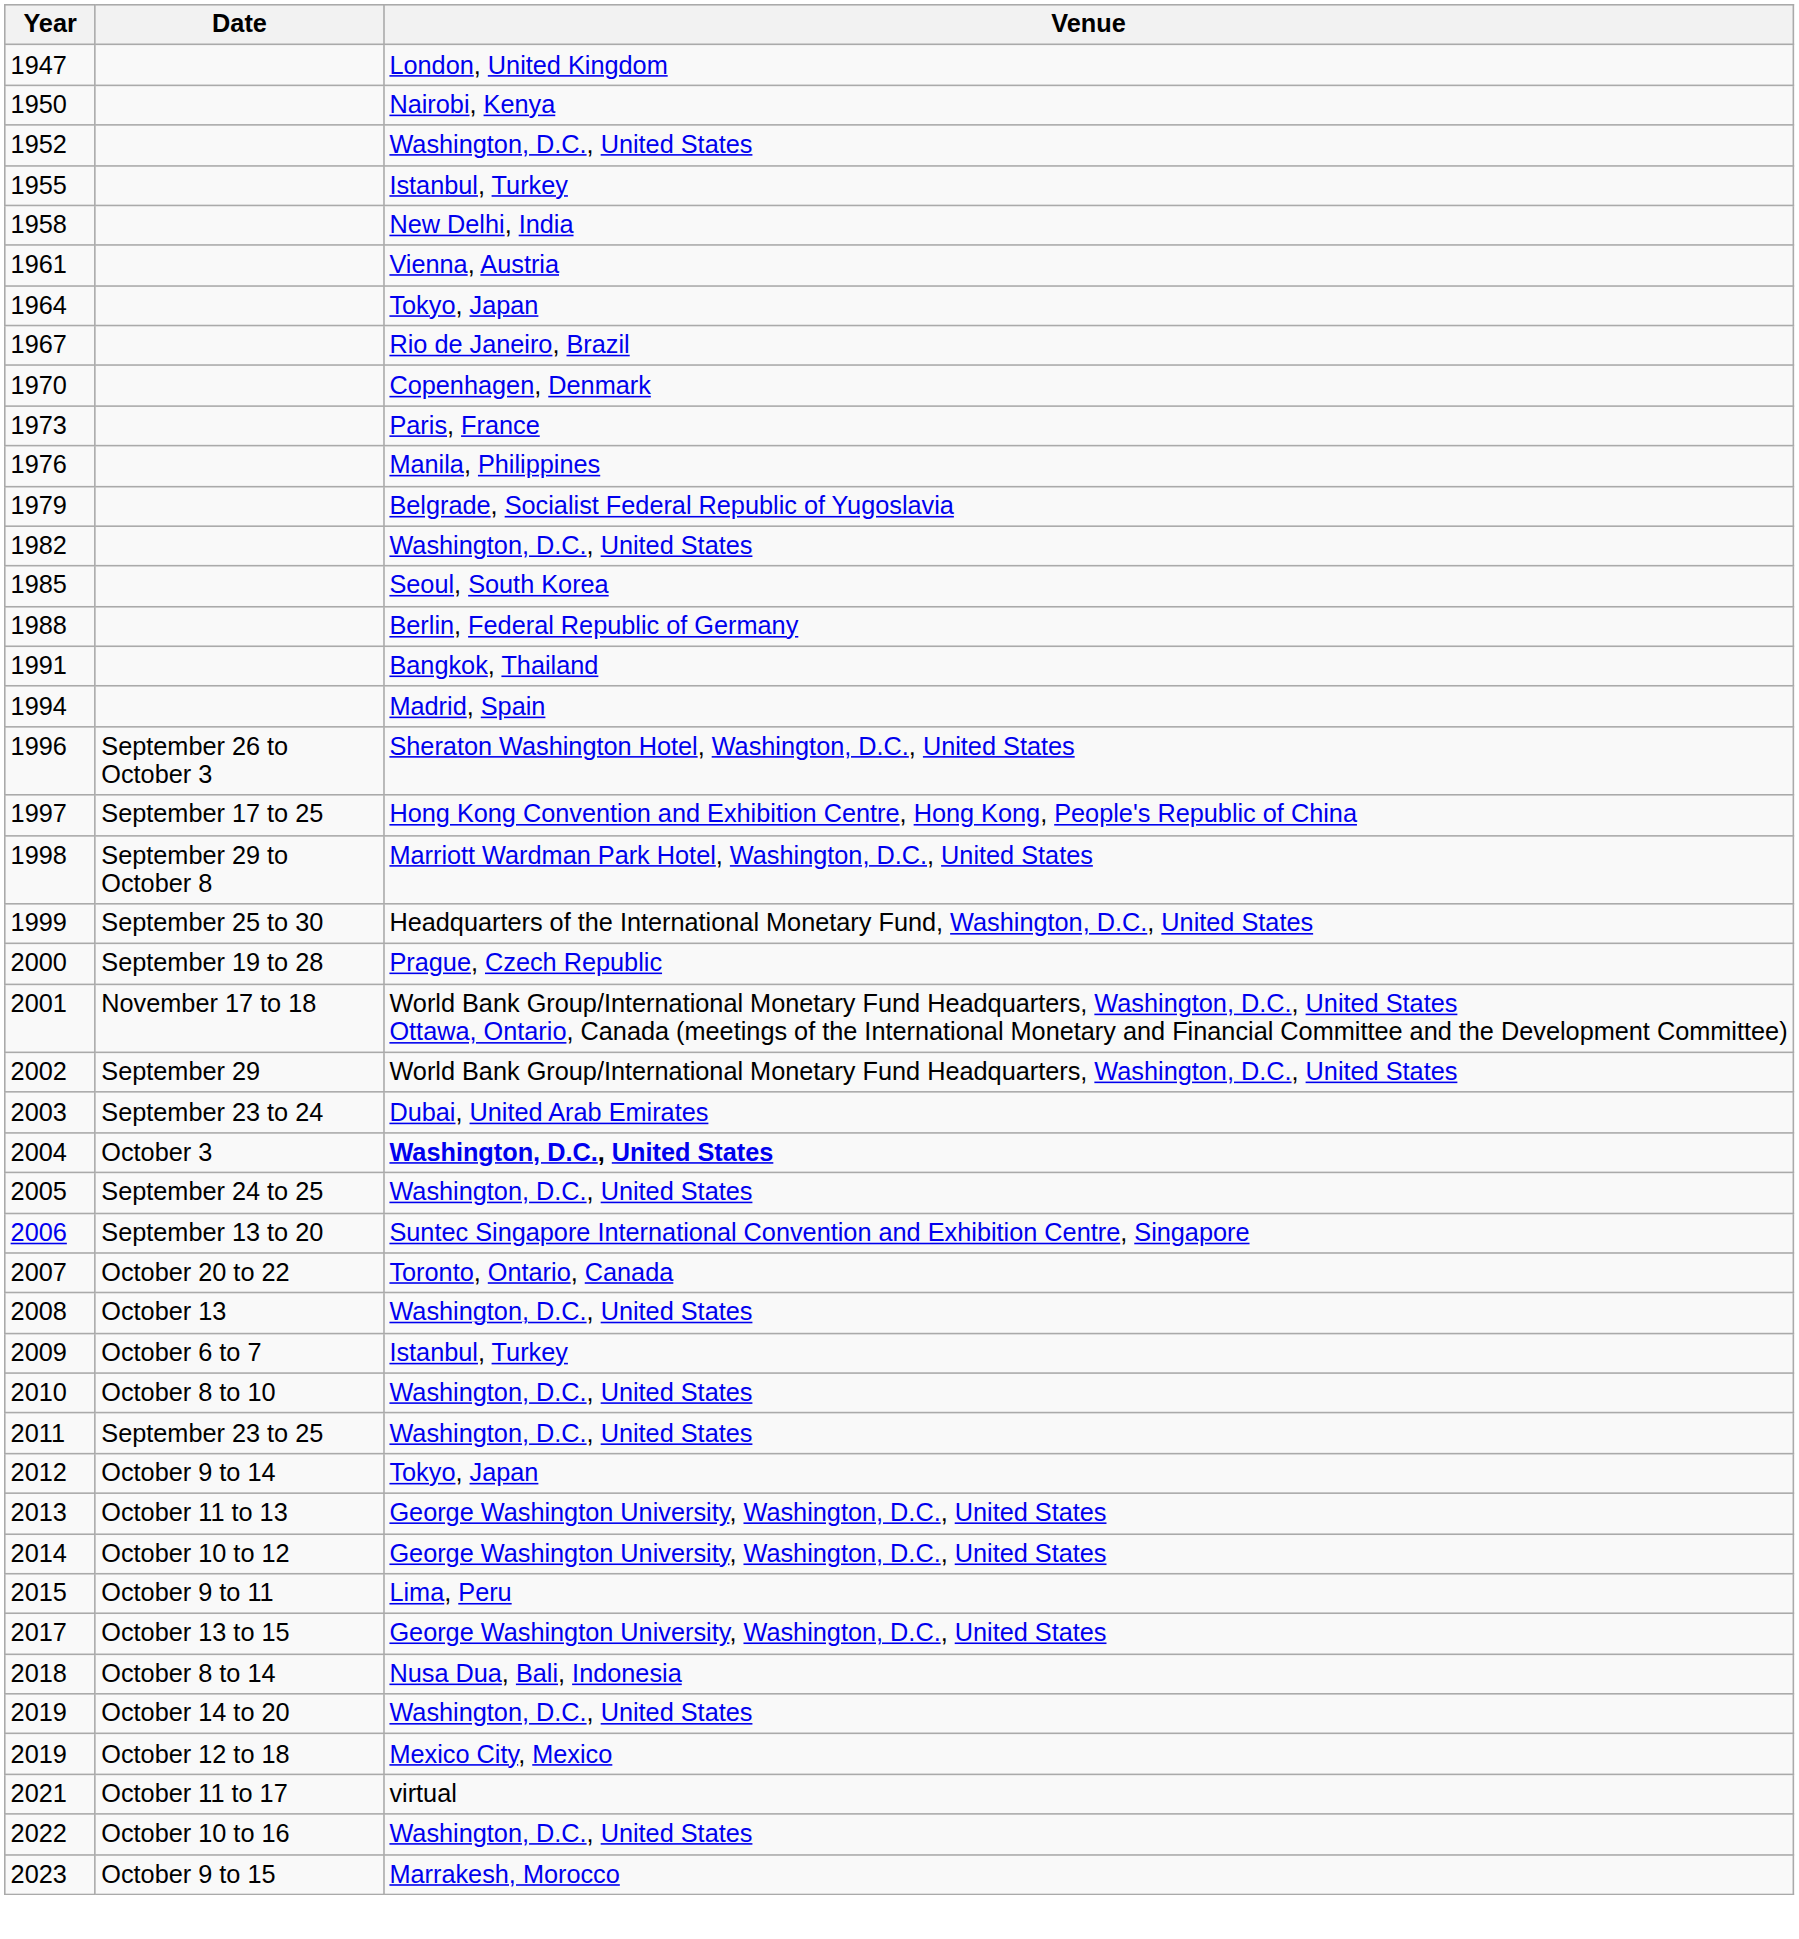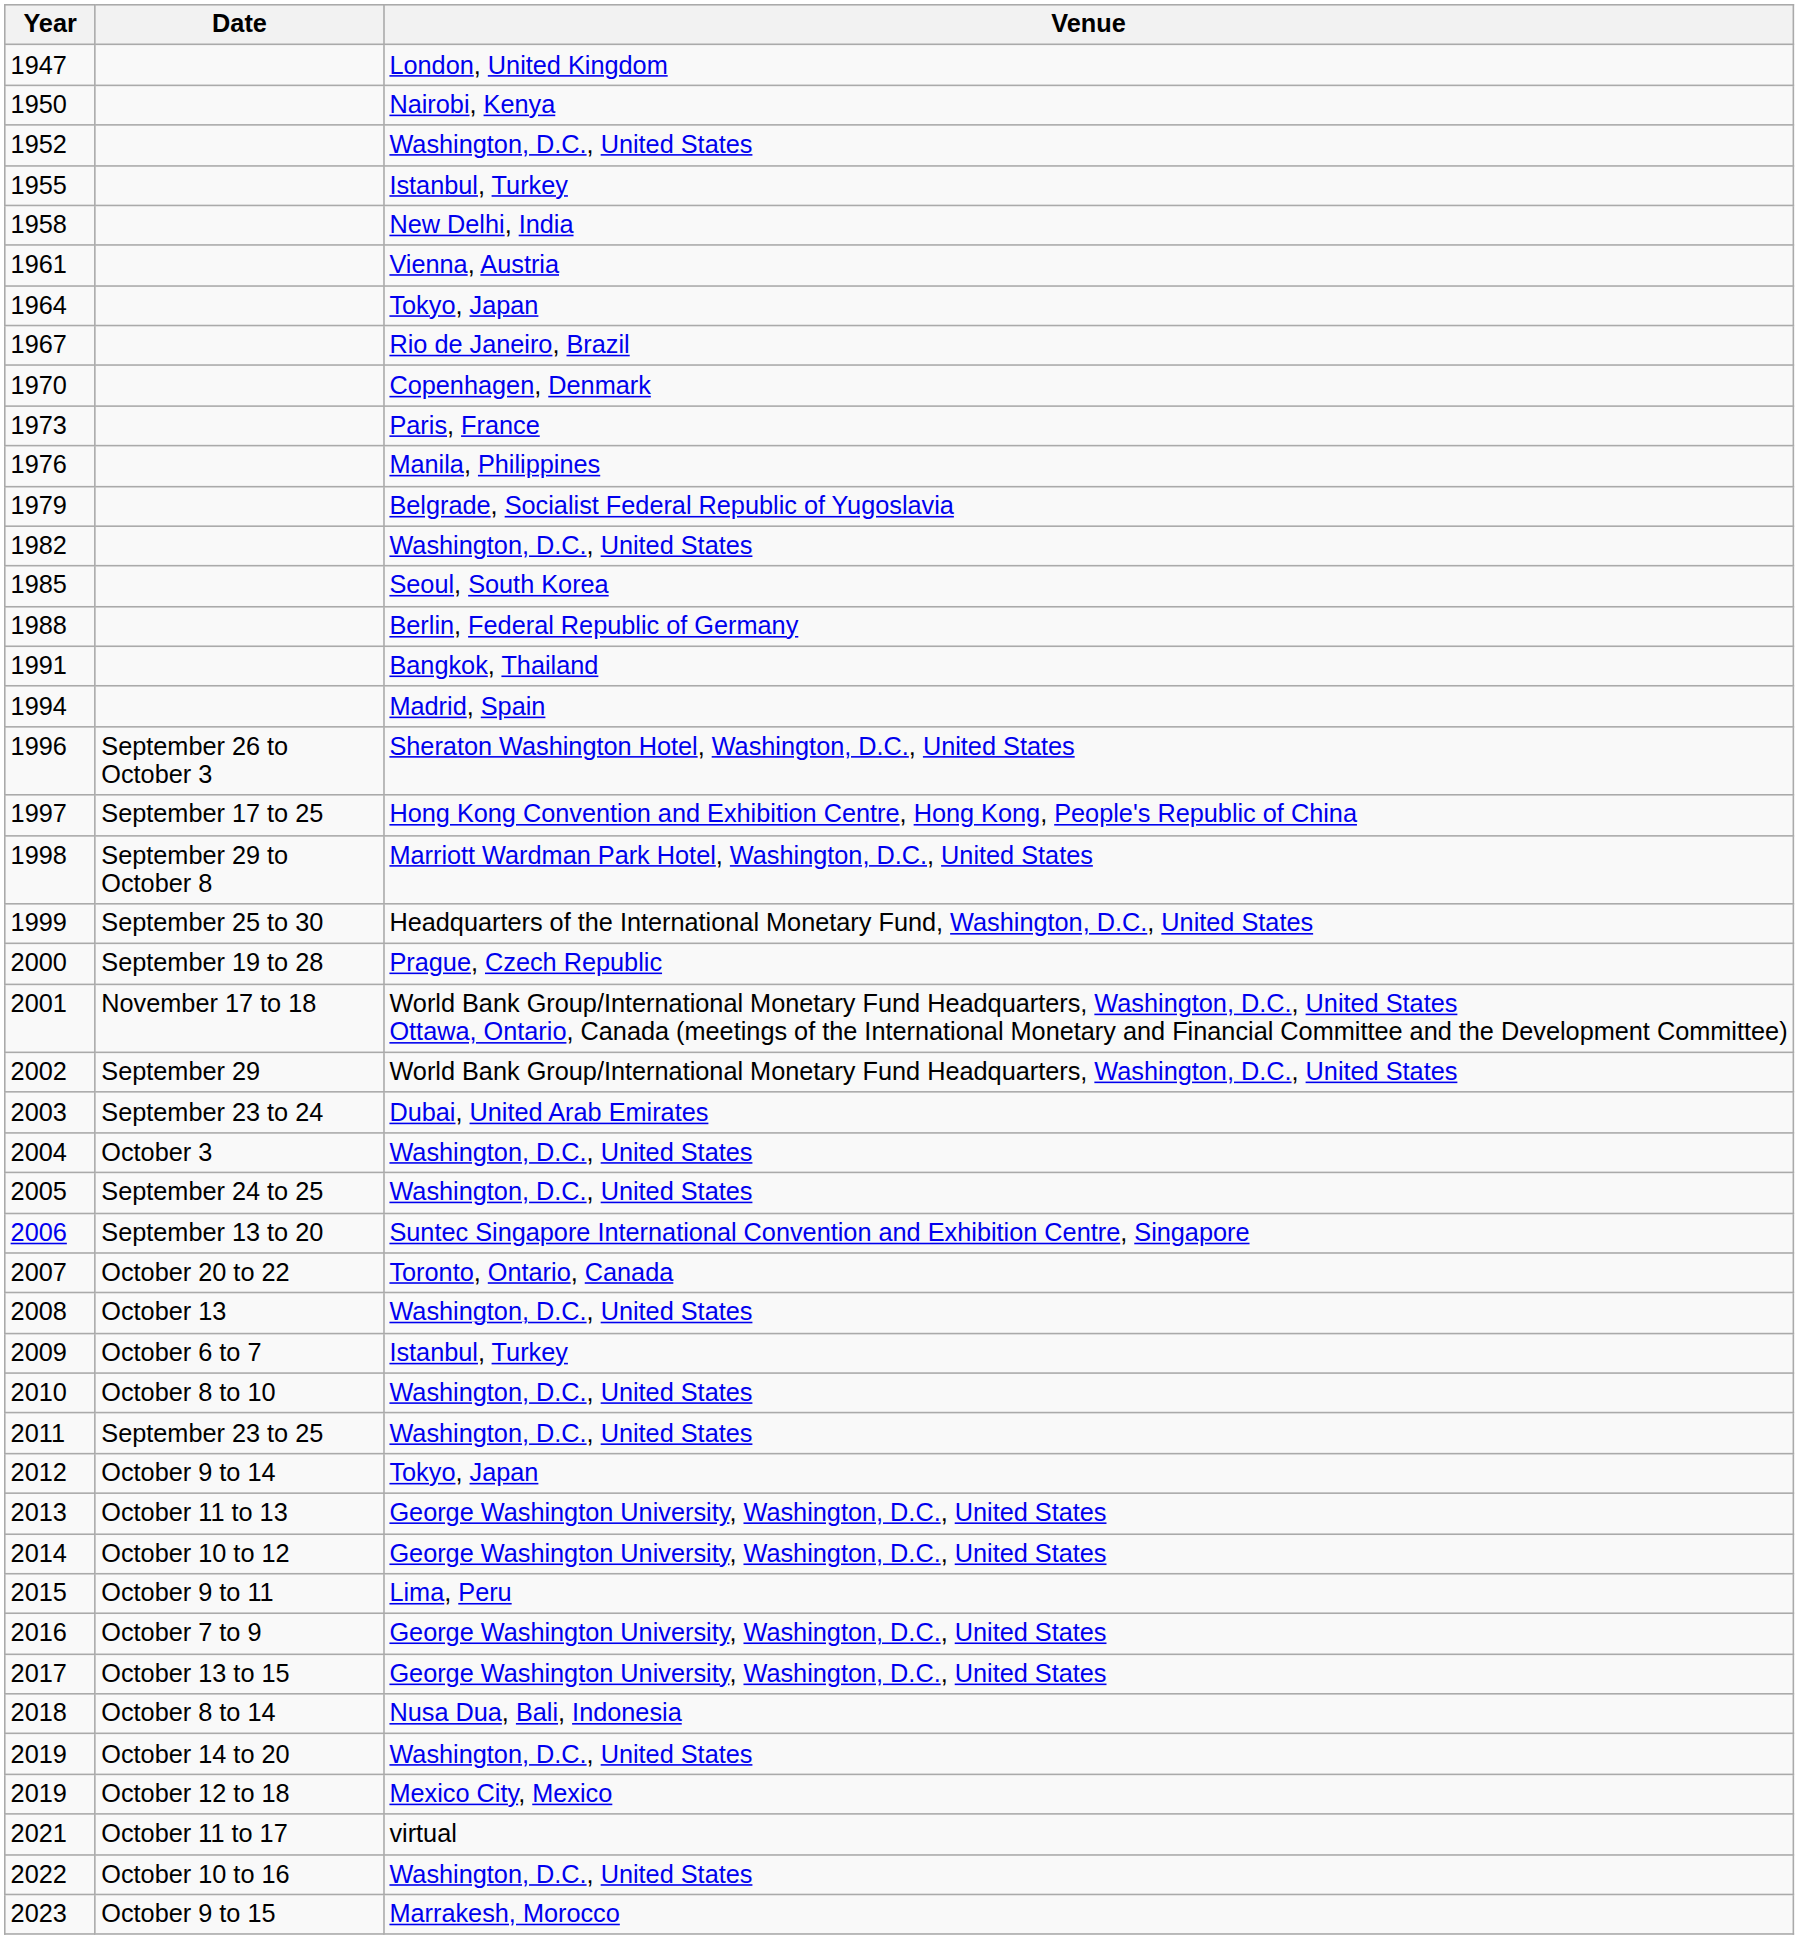 <table class=wikitable>
 <tr>
 <th width=50>Year</th>
 <th width=175>Date</th>
 <th>Venue</th>
 </tr>
 <tr valign=top>
 <td>1947</td>
 <td></td>
 <td><a href='#'>London</a>, <a href='#'>United Kingdom</a></td>
 </tr>
 <tr valign=top>
 <td>1950</td>
 <td></td>
 <td><a href='#'>Nairobi</a>, <a href='#'>Kenya</a></td>
 </tr>
 <tr valign=top>
 <td>1952</td>
 <td></td>
 <td><a href='#'>Washington, D.C.</a>, <a href='#'>United States</a></td>
 </tr>
 <tr valign=top>
 <td>1955</td>
 <td></td>
 <td><a href='#'>Istanbul</a>, <a href='#'>Turkey</a></td>
 </tr>
 <tr valign=top>
 <td>1958</td>
 <td></td>
 <td><a href='#'>New Delhi</a>, <a href='#'>India</a></td>
 </tr>
 <tr valign=top>
 <td>1961</td>
 <td></td>
 <td><a href='#'>Vienna</a>, <a href='#'>Austria</a></td>
 </tr>
 <tr valign=top>
 <td>1964</td>
 <td></td>
 <td><a href='#'>Tokyo</a>, <a href='#'>Japan</a></td>
 </tr>
 <tr valign=top>
 <td>1967</td>
 <td></td>
 <td><a href='#'>Rio de Janeiro</a>, <a href='#'>Brazil</a></td>
 </tr>
 <tr valign=top>
 <td>1970</td>
 <td></td>
 <td><a href='#'>Copenhagen</a>, <a href='#'>Denmark</a></td>
 </tr>
 <tr valign=top>
 <td>1973</td>
 <td></td>
 <td><a href='#'>Paris</a>, <a href='#'>France</a></td>
 </tr>
 <tr valign=top>
 <td>1976</td>
 <td></td>
 <td><a href='#'>Manila</a>, <a href='#'>Philippines</a></td>
 </tr>
 <tr valign=top>
 <td>1979</td>
 <td></td>
 <td><a href='#'>Belgrade</a>, <a href='#'>Socialist Federal Republic of Yugoslavia</a></td>
 </tr>
 <tr valign=top>
 <td>1982</td>
 <td></td>
 <td><a href='#'>Washington, D.C.</a>, <a href='#'>United States</a></td>
 </tr>
 <tr valign=top>
 <td>1985</td>
 <td></td>
 <td><a href='#'>Seoul</a>, <a href='#'>South Korea</a></td>
 </tr>
 <tr valign=top>
 <td>1988</td>
 <td></td>
 <td><a href='#'>Berlin</a>, <a href='#'>Federal Republic of Germany</a></td>
 </tr>
 <tr valign=top>
 <td>1991</td>
 <td></td>
 <td><a href='#'>Bangkok</a>, <a href='#'>Thailand</a></td>
 </tr>
 <tr valign=top>
 <td>1994</td>
 <td></td>
 <td><a href='#'>Madrid</a>, <a href='#'>Spain</a></td>
 </tr>
 <tr valign=top>
 <td>1996</td>
 <td>September 26 to October 3</td>
 <td><a href='#'>Sheraton Washington Hotel</a>, <a href='#'>Washington, D.C.</a>, <a href='#'>United States</a></td>
 </tr>
 <tr valign=top>
 <td>1997</td>
 <td>September 17 to 25</td>
 <td><a href='#'>Hong Kong Convention and Exhibition Centre</a>, <a href='#'>Hong Kong</a>, <a href='#'>People's Republic of China</a></td>
 </tr>
 <tr valign=top>
 <td>1998</td>
 <td>September 29 to October 8</td>
 <td><a href='#'>Marriott Wardman Park Hotel</a>, <a href='#'>Washington, D.C.</a>, <a href='#'>United States</a></td>
 </tr>
 <tr valign=top>
 <td>1999</td>
 <td>September 25 to 30</td>
 <td>Headquarters of the International Monetary Fund, <a href='#'>Washington, D.C.</a>, <a href='#'>United States</a></td>
 </tr>
 <tr valign=top>
 <td>2000</td>
 <td>September 19 to 28</td>
 <td><a href='#'>Prague</a>, <a href='#'>Czech Republic</a></td>
 </tr>
 <tr valign=top>
 <td>2001</td>
 <td>November 17 to 18</td>
 <td>World Bank Group/International Monetary Fund Headquarters, <a href='#'>Washington, D.C.</a>, <a href='#'>United States</a><br><a href='#'>Ottawa, Ontario</a>, Canada (meetings of the International Monetary and Financial Committee and the Development Committee)</td>
 </tr>
 <tr valign=top>
 <td>2002</td>
 <td>September 29</td>
 <td>World Bank Group/International Monetary Fund Headquarters, <a href='#'>Washington, D.C.</a>, <a href='#'>United States</a></td>
 </tr>
 <tr valign=top>
 <td>2003</td>
 <td>September 23 to 24</td>
 <td><a href='#'>Dubai</a>, <a href='#'>United Arab Emirates</a></td>
 </tr>
 <tr valign=top>
 <td>2004</td>
 <td>October 3</td>
-<td><strong><a href='#'>Washington, D.C.</a>, <a href='#'>United States</a></strong></td>
+<td><a href='#'>Washington, D.C.</a>, <a href='#'>United States</a></td>
 </tr>
 <tr valign=top>
 <td>2005</td>
 <td>September 24 to 25</td>
 <td><a href='#'>Washington, D.C.</a>, <a href='#'>United States</a></td>
 </tr>
 <tr valign=top>
 <td><a href='#'>2006</a></td>
 <td>September 13 to 20</td>
 <td><a href='#'>Suntec Singapore International Convention and Exhibition Centre</a>, <a href='#'>Singapore</a></td>
 </tr>
 <tr valign=top>
 <td>2007</td>
 <td>October 20 to 22</td>
 <td><a href='#'>Toronto</a>, <a href='#'>Ontario</a>, <a href='#'>Canada</a></td>
 </tr>
 <tr valign=top>
 <td>2008</td>
 <td>October 13</td>
 <td><a href='#'>Washington, D.C.</a>, <a href='#'>United States</a></td>
 </tr>
 <tr valign=top>
 <td>2009</td>
 <td>October 6 to 7</td>
 <td><a href='#'>Istanbul</a>, <a href='#'>Turkey</a></td>
 </tr>
 <tr valign=top>
 <td>2010</td>
 <td>October 8 to 10</td>
 <td><a href='#'>Washington, D.C.</a>, <a href='#'>United States</a></td>
 </tr>
 <tr valign=top>
 <td>2011</td>
 <td>September 23 to 25</td>
 <td><a href='#'>Washington, D.C.</a>, <a href='#'>United States</a></td>
 </tr>
 <tr valign=top>
 <td>2012</td>
 <td>October 9 to 14</td>
 <td><a href='#'>Tokyo</a>, <a href='#'>Japan</a></td>
 </tr>
 <tr valign=top>
 <td>2013</td>
 <td>October 11 to 13</td>
 <td><a href='#'>George Washington University</a>, <a href='#'>Washington, D.C.</a>, <a href='#'>United States</a></td>
 </tr>
 <tr valign=top>
 <td>2014</td>
 <td>October 10 to 12</td>
 <td><a href='#'>George Washington University</a>, <a href='#'>Washington, D.C.</a>, <a href='#'>United States</a></td>
 </tr>
 <tr valign=top>
 <td>2015</td>
 <td>October 9 to 11</td>
 <td><a href='#'>Lima</a>, <a href='#'>Peru</a></td>
 </tr>
 <tr valign=top>
+<td>2016</td>
+<td>October 7 to 9</td>
+<td><a href='#'>George Washington University</a>, <a href='#'>Washington, D.C.</a>, <a href='#'>United States</a></td>
+</tr>
+<tr valign=top>
 <td>2017</td>
 <td>October 13 to 15</td>
 <td><a href='#'>George Washington University</a>, <a href='#'>Washington, D.C.</a>, <a href='#'>United States</a></td>
 </tr>
 <tr valign=top>
 <td>2018</td>
 <td>October 8 to 14</td>
 <td><a href='#'>Nusa Dua</a>, <a href='#'>Bali</a>, <a href='#'>Indonesia</a></td>
 </tr>
 <tr valign=top>
 <td>2019</td>
 <td>October 14 to 20</td>
 <td><a href='#'>Washington, D.C.</a>, <a href='#'>United States</a></td>
 </tr>
 <tr valign=top>
 <td>2019</td>
 <td>October 12 to 18</td>
 <td><a href='#'>Mexico City</a>, <a href='#'>Mexico</a></td>
 </tr>
 <tr valign=top>
 <td>2021</td>
 <td>October 11 to 17</td>
 <td>virtual</td>
 </tr>
 <tr valign=top>
 <td>2022</td>
 <td>October 10 to 16</td>
 <td><a href='#'>Washington, D.C.</a>, <a href='#'>United States</a></td>
 </tr>
 <tr>
 <td>2023</td>
 <td>October 9 to 15</td>
 <td><a href='#'>Marrakesh, Morocco</a></td>
 </tr>
 </table>
